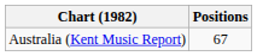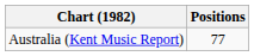 <table class="wikitable sortable">
 <tr>
 <th>Chart (1982)</th>
 <th>Positions</th>
 </tr>
 <tr>
 <td>Australia (<a href='#'>Kent Music Report</a>)</td>
-<td style="text-align:center;">67</td>
+<td style="text-align:center;">77</td>
 </tr>
 </table>
